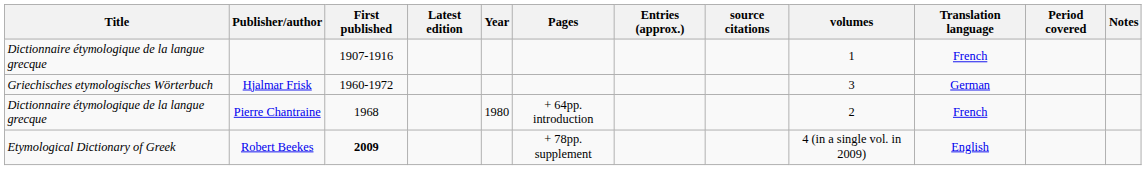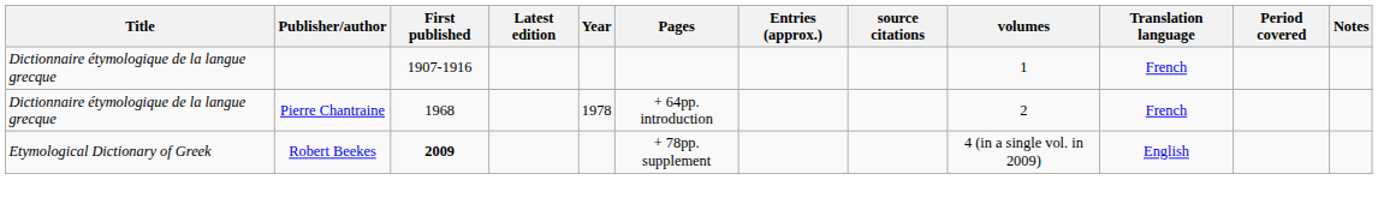 <table class="sortable wikitable" style="font-size:85%; text-align:center;">
 <tr>
 <th>Title</th>
 <th>Publisher/author</th>
 <th>First published</th>
 <th data-sort-type="number">Latest edition</th>
 <th>Year</th>
 <th>Pages</th>
 <th>Entries (approx.)</th>
 <th>source citations</th>
 <th>volumes</th>
 <th>Translation language</th>
 <th>Period covered</th>
 <th>Notes</th>
 </tr>
 <tr>
 <td align="left"><em>Dictionnaire étymologique de la langue grecque</em></td>
 <td></td>
 <td>1907-1916</td>
 <td></td>
 <td></td>
 <td></td>
 <td></td>
 <td></td>
 <td>1</td>
 <td><a href='#'>French</a></td>
 <td></td>
 <td></td>
 </tr>
 <tr>
-<td align="left"><em>Griechisches etymologisches Wörterbuch</em></td>
-<td><a href='#'>Hjalmar Frisk</a></td>
-<td>1960-1972</td>
-<td></td>
-<td></td>
-<td></td>
-<td></td>
-<td></td>
-<td>3</td>
-<td><a href='#'>German</a></td>
-<td></td>
-<td></td>
-</tr>
-<tr>
 <td align="left"><em>Dictionnaire étymologique de la langue grecque</em></td>
 <td><a href='#'>Pierre Chantraine</a></td>
 <td>1968</td>
 <td></td>
-<td>1980</td>
+<td>1978</td>
 <td>+ 64pp. introduction</td>
 <td></td>
 <td></td>
 <td>2</td>
 <td><a href='#'>French</a></td>
 <td></td>
 <td></td>
 </tr>
 <tr>
 <td align="left"><em>Etymological Dictionary of Greek</em></td>
 <td><a href='#'>Robert Beekes</a></td>
 <td><strong>2009</strong></td>
 <td></td>
 <td></td>
 <td>+ 78pp. supplement</td>
 <td></td>
 <td></td>
 <td>4 (in a single vol. in 2009)</td>
 <td><a href='#'>English</a></td>
 <td></td>
 <td></td>
 </tr>
 </table>
